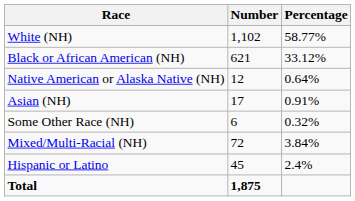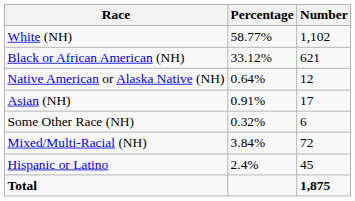 <table class="wikitable">
 <tr>
 <th>Race</th>
+<th>Percentage</th>
 <th>Number</th>
-<th>Percentage</th>
 </tr>
 <tr>
 <td><a href='#'>White</a> (NH)</td>
+<td>58.77%</td>
 <td>1,102</td>
-<td>58.77%</td>
 </tr>
 <tr>
 <td><a href='#'>Black or African American</a> (NH)</td>
+<td>33.12%</td>
 <td>621</td>
-<td>33.12%</td>
 </tr>
 <tr>
 <td><a href='#'>Native American</a> or <a href='#'>Alaska Native</a> (NH)</td>
+<td>0.64%</td>
 <td>12</td>
-<td>0.64%</td>
 </tr>
 <tr>
 <td><a href='#'>Asian</a> (NH)</td>
+<td>0.91%</td>
 <td>17</td>
-<td>0.91%</td>
 </tr>
 <tr>
 <td>Some Other Race (NH)</td>
+<td>0.32%</td>
 <td>6</td>
-<td>0.32%</td>
 </tr>
 <tr>
 <td><a href='#'>Mixed/Multi-Racial</a> (NH)</td>
+<td>3.84%</td>
 <td>72</td>
-<td>3.84%</td>
 </tr>
 <tr>
 <td><a href='#'>Hispanic or Latino</a></td>
+<td>2.4%</td>
 <td>45</td>
-<td>2.4%</td>
 </tr>
 <tr>
 <td><strong>Total</strong></td>
+<td></td>
 <td><strong>1,875</strong></td>
-<td></td>
 </tr>
 </table>
